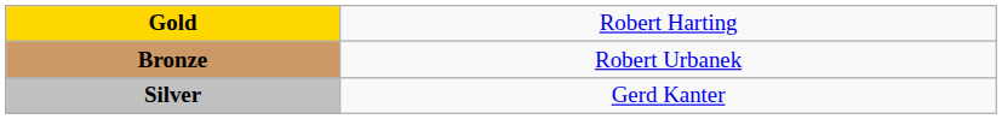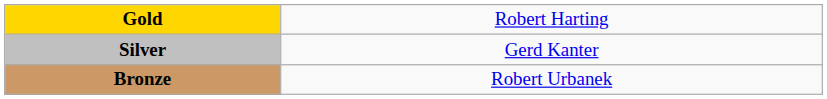 <table class="wikitable" style=" text-align:center; " width="35%">
 <tr>
 <td bgcolor="gold"><strong>Gold</strong></td>
 <td><a href='#'>Robert Harting</a><br>  <small><em></em></small></td>
 </tr>
 <tr>
+<td bgcolor="silver"><strong>Silver</strong></td>
+<td><a href='#'>Gerd Kanter</a><br>  <small><em></em></small></td>
+</tr>
+<tr>
 <td bgcolor="CC9966"><strong>Bronze</strong></td>
 <td><a href='#'>Robert Urbanek</a><br>  <small><em></em></small></td>
 </tr>
-<tr>
-<td bgcolor="silver"><strong>Silver</strong></td>
-<td><a href='#'>Gerd Kanter</a><br>  <small><em></em></small></td>
-</tr>
 </table>
